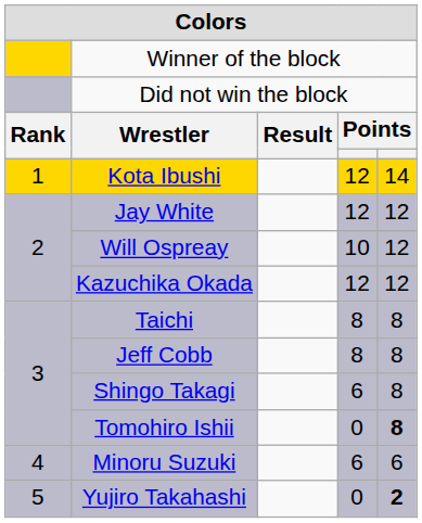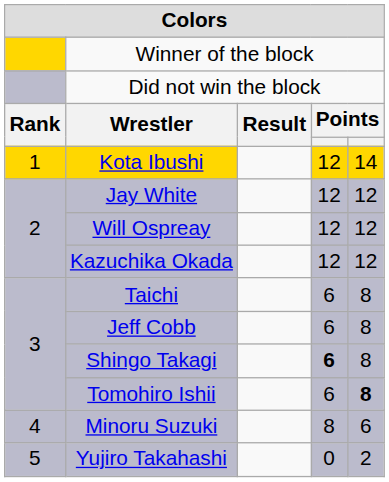 <table class="wikitable mw-collapsible mw-collapsed" plainrowheaders sortable" style="text-align: center">
 <tr>
 <th style="background: #DDDDDD;" colspan="5">Colors</th>
 </tr>
 <tr>
 <td style="background: gold"><br></td>
 <td colspan="4">Winner of the block</td>
 </tr>
 <tr>
 <td style="background: #BBBBCC;"><br></td>
 <td colspan="4">Did not win the block</td>
 </tr>
 <tr>
 <th scope="col" rowspan="2">Rank</th>
 <th scope="col" rowspan="2">Wrestler</th>
 <th scope="col" rowspan="2">Result</th>
 <th scope="col" colspan="2">Points</th>
 </tr>
 <tr>
 <th></th>
 <th></th>
 </tr>
 <tr>
 <td style="background: gold">1</td>
 <td style="background: gold"><a href='#'>Kota Ibushi</a></td>
 <td></td>
 <td style="background: gold">12</td>
 <td style="background: gold">14</td>
 </tr>
 <tr>
 <td rowspan="3" style="background: #BBBBCC;">2</td>
 <td style="background: #BBBBCC;"><a href='#'>Jay White</a></td>
 <td></td>
 <td style="background: #BBBBCC;">12</td>
 <td style="background: #BBBBCC;">12</td>
 </tr>
 <tr>
 <td style="background: #BBBBCC;"><a href='#'>Will Ospreay</a></td>
 <td></td>
-<td style="background: #BBBBCC;">10</td>
+<td style="background: #BBBBCC;">12</td>
 <td style="background: #BBBBCC;">12</td>
 </tr>
 <tr>
 <td style="background: #BBBBCC;"><a href='#'>Kazuchika Okada</a></td>
 <td></td>
 <td style="background: #BBBBCC;">12</td>
 <td style="background: #BBBBCC;">12</td>
 </tr>
 <tr>
 <td rowspan="4" style="background: #BBBBCC;">3</td>
 <td style="background: #BBBBCC;"><a href='#'>Taichi</a></td>
 <td></td>
-<td style="background: #BBBBCC;">8</td>
+<td style="background: #BBBBCC;">6</td>
 <td style="background: #BBBBCC;">8</td>
 </tr>
 <tr>
 <td style="background: #BBBBCC;"><a href='#'>Jeff Cobb</a></td>
 <td></td>
-<td style="background: #BBBBCC;">8</td>
+<td style="background: #BBBBCC;">6</td>
 <td style="background: #BBBBCC;">8</td>
 </tr>
 <tr>
 <td style="background: #BBBBCC;"><a href='#'>Shingo Takagi</a></td>
 <td></td>
-<td style="background: #BBBBCC;">6</td>
+<td style="background: #BBBBCC;"><strong>6</strong></td>
 <td style="background: #BBBBCC;">8</td>
 </tr>
 <tr>
 <td style="background: #BBBBCC;"><a href='#'>Tomohiro Ishii</a></td>
 <td></td>
-<td style="background: #BBBBCC;">0</td>
+<td style="background: #BBBBCC;">6</td>
 <td style="background: #BBBBCC;"><strong>8</strong></td>
 </tr>
 <tr>
 <td style="background: #BBBBCC;">4</td>
 <td style="background: #BBBBCC;"><a href='#'>Minoru Suzuki</a></td>
 <td></td>
-<td style="background: #BBBBCC;">6</td>
+<td style="background: #BBBBCC;">8</td>
 <td style="background: #BBBBCC;">6</td>
 </tr>
 <tr>
 <td style="background: #BBBBCC;">5</td>
 <td style="background: #BBBBCC;"><a href='#'>Yujiro Takahashi</a></td>
 <td></td>
 <td style="background: #BBBBCC;">0</td>
-<td style="background: #BBBBCC;"><strong>2</strong></td>
+<td style="background: #BBBBCC;">2</td>
 </tr>
 </table>
